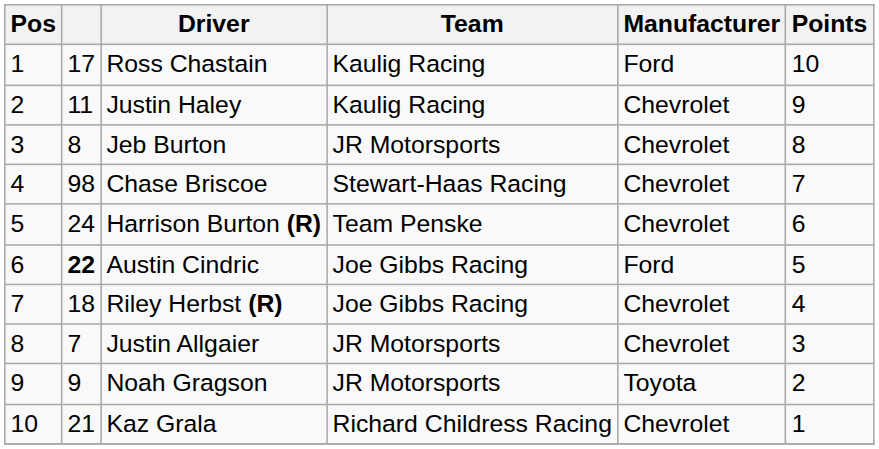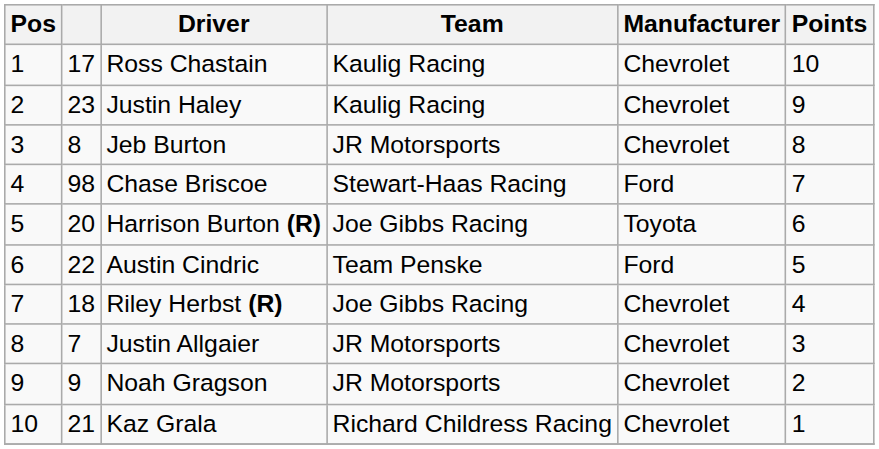 <table class="wikitable" style="font-size:98%">
 <tr>
 <th>Pos</th>
 <th></th>
 <th>Driver</th>
 <th>Team</th>
 <th>Manufacturer</th>
 <th>Points</th>
 </tr>
 <tr>
 <td>1</td>
 <td>17</td>
 <td>Ross Chastain</td>
 <td>Kaulig Racing</td>
-<td>Ford</td>
+<td>Chevrolet</td>
 <td>10</td>
 </tr>
 <tr>
 <td>2</td>
-<td>11</td>
+<td>23</td>
 <td>Justin Haley</td>
 <td>Kaulig Racing</td>
 <td>Chevrolet</td>
 <td>9</td>
 </tr>
 <tr>
 <td>3</td>
 <td>8</td>
 <td>Jeb Burton</td>
 <td>JR Motorsports</td>
 <td>Chevrolet</td>
 <td>8</td>
 </tr>
 <tr>
 <td>4</td>
 <td>98</td>
 <td>Chase Briscoe</td>
 <td>Stewart-Haas Racing</td>
-<td>Chevrolet</td>
+<td>Ford</td>
 <td>7</td>
 </tr>
 <tr>
 <td>5</td>
-<td>24</td>
+<td>20</td>
 <td>Harrison Burton <strong>(R)</strong></td>
-<td>Team Penske</td>
-<td>Chevrolet</td>
+<td>Joe Gibbs Racing</td>
+<td>Toyota</td>
 <td>6</td>
 </tr>
 <tr>
 <td>6</td>
-<td><strong>22</strong></td>
+<td>22</td>
 <td>Austin Cindric</td>
-<td>Joe Gibbs Racing</td>
+<td>Team Penske</td>
 <td>Ford</td>
 <td>5</td>
 </tr>
 <tr>
 <td>7</td>
 <td>18</td>
 <td>Riley Herbst <strong>(R)</strong></td>
 <td>Joe Gibbs Racing</td>
 <td>Chevrolet</td>
 <td>4</td>
 </tr>
 <tr>
 <td>8</td>
 <td>7</td>
 <td>Justin Allgaier</td>
 <td>JR Motorsports</td>
 <td>Chevrolet</td>
 <td>3</td>
 </tr>
 <tr>
 <td>9</td>
 <td>9</td>
 <td>Noah Gragson</td>
 <td>JR Motorsports</td>
-<td>Toyota</td>
+<td>Chevrolet</td>
 <td>2</td>
 </tr>
 <tr>
 <td>10</td>
 <td>21</td>
 <td>Kaz Grala</td>
 <td>Richard Childress Racing</td>
 <td>Chevrolet</td>
 <td>1</td>
 </tr>
 <tr>
 </tr>
 </table>
